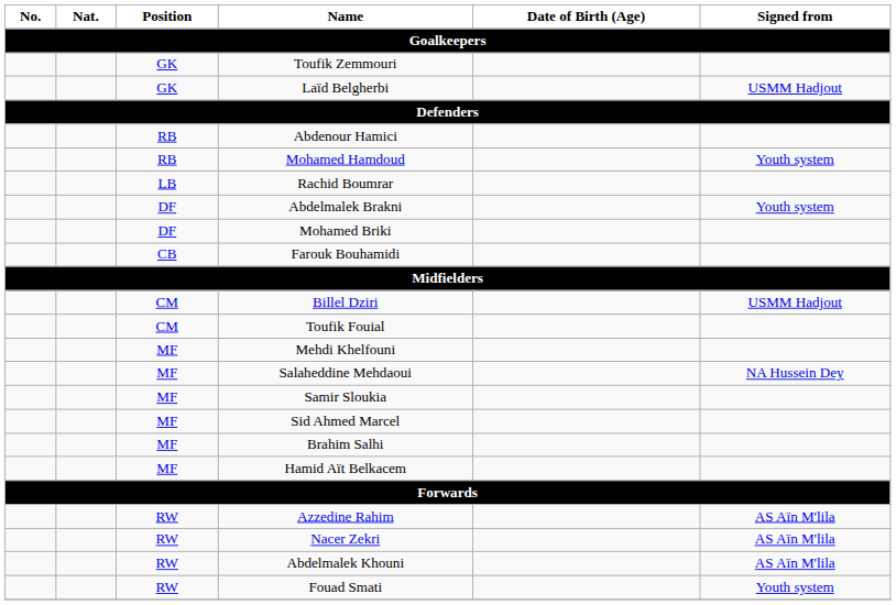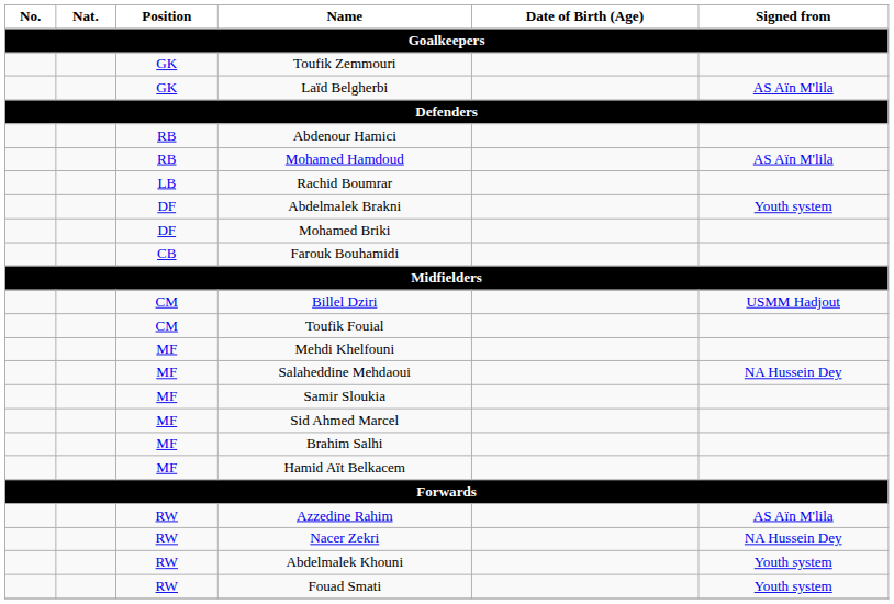 <table class="wikitable" style="text-align:center; font-size:90%; width:70%">
 <tr>
 <th style="background:white; color:black; text-align:center;">No.</th>
 <th style="background:white; color:black; text-align:center;">Nat.</th>
 <th style="background:white; color:black; text-align:center;">Position</th>
 <th style="background:white; color:black; text-align:center;">Name</th>
 <th style="background:white; color:black; text-align:center;">Date of Birth (Age)</th>
 <th style="background:white; color:black; text-align:center;">Signed from</th>
 </tr>
 <tr>
 <th colspan="10" style="background:#000000; color:white; text-align:center">Goalkeepers</th>
 </tr>
 <tr>
 <td></td>
 <td></td>
 <td><a href='#'>GK</a></td>
 <td>Toufik Zemmouri</td>
 <td></td>
 <td></td>
 </tr>
 <tr>
 <td></td>
 <td></td>
 <td><a href='#'>GK</a></td>
 <td>Laïd Belgherbi</td>
 <td></td>
-<td> <a href='#'>USMM Hadjout</a></td>
+<td> <a href='#'>AS Aïn M'lila</a></td>
 </tr>
 <tr>
 <th colspan="10" style="background:#000000; color:white; text-align:center">Defenders</th>
 </tr>
 <tr>
 <td></td>
 <td></td>
 <td><a href='#'>RB</a></td>
 <td>Abdenour Hamici</td>
 <td></td>
 <td></td>
 </tr>
 <tr>
 <td></td>
 <td></td>
 <td><a href='#'>RB</a></td>
 <td><a href='#'>Mohamed Hamdoud</a></td>
 <td></td>
-<td> <a href='#'>Youth system</a></td>
+<td> <a href='#'>AS Aïn M'lila</a></td>
 </tr>
 <tr>
 <td></td>
 <td></td>
 <td><a href='#'>LB</a></td>
 <td>Rachid Boumrar</td>
 <td></td>
 <td></td>
 </tr>
 <tr>
 <td></td>
 <td></td>
 <td><a href='#'>DF</a></td>
 <td>Abdelmalek Brakni</td>
 <td></td>
 <td> <a href='#'>Youth system</a></td>
 </tr>
 <tr>
 <td></td>
 <td></td>
 <td><a href='#'>DF</a></td>
 <td>Mohamed Briki</td>
 <td></td>
 <td></td>
 </tr>
 <tr>
 <td></td>
 <td></td>
 <td><a href='#'>CB</a></td>
 <td>Farouk Bouhamidi</td>
 <td></td>
 <td></td>
 </tr>
 <tr>
 <th colspan="10" style="background:#000000; color:white; text-align:center">Midfielders</th>
 </tr>
 <tr>
 <td></td>
 <td></td>
 <td><a href='#'>CM</a></td>
 <td><a href='#'>Billel Dziri</a></td>
 <td></td>
 <td> <a href='#'>USMM Hadjout</a></td>
 </tr>
 <tr>
 <td></td>
 <td></td>
 <td><a href='#'>CM</a></td>
 <td>Toufik Fouial</td>
 <td></td>
 <td></td>
 </tr>
 <tr>
 <td></td>
 <td></td>
 <td><a href='#'>MF</a></td>
 <td>Mehdi Khelfouni</td>
 <td></td>
 <td></td>
 </tr>
 <tr>
 <td></td>
 <td></td>
 <td><a href='#'>MF</a></td>
 <td>Salaheddine Mehdaoui</td>
 <td></td>
 <td> <a href='#'>NA Hussein Dey</a></td>
 </tr>
 <tr>
 <td></td>
 <td></td>
 <td><a href='#'>MF</a></td>
 <td>Samir Sloukia</td>
 <td></td>
 <td></td>
 </tr>
 <tr>
 <td></td>
 <td></td>
 <td><a href='#'>MF</a></td>
 <td>Sid Ahmed Marcel</td>
 <td></td>
 <td></td>
 </tr>
 <tr>
 <td></td>
 <td></td>
 <td><a href='#'>MF</a></td>
 <td>Brahim Salhi</td>
 <td></td>
 <td></td>
 </tr>
 <tr>
 <td></td>
 <td></td>
 <td><a href='#'>MF</a></td>
 <td>Hamid Aït Belkacem</td>
 <td></td>
 <td></td>
 </tr>
 <tr>
 <th colspan="10" style="background:#000000; color:white; text-align:center">Forwards</th>
 </tr>
 <tr>
 <td></td>
 <td></td>
 <td><a href='#'>RW</a></td>
 <td><a href='#'>Azzedine Rahim</a></td>
 <td></td>
 <td> <a href='#'>AS Aïn M'lila</a></td>
 </tr>
 <tr>
 <td></td>
 <td></td>
 <td><a href='#'>RW</a></td>
 <td><a href='#'>Nacer Zekri</a></td>
 <td></td>
-<td> <a href='#'>AS Aïn M'lila</a></td>
+<td> <a href='#'>NA Hussein Dey</a></td>
 </tr>
 <tr>
 <td></td>
 <td></td>
 <td><a href='#'>RW</a></td>
 <td>Abdelmalek Khouni</td>
 <td></td>
-<td> <a href='#'>AS Aïn M'lila</a></td>
+<td> <a href='#'>Youth system</a></td>
 </tr>
 <tr>
 <td></td>
 <td></td>
 <td><a href='#'>RW</a></td>
 <td>Fouad Smati</td>
 <td></td>
 <td> <a href='#'>Youth system</a></td>
 </tr>
 <tr>
 </tr>
 </table>
